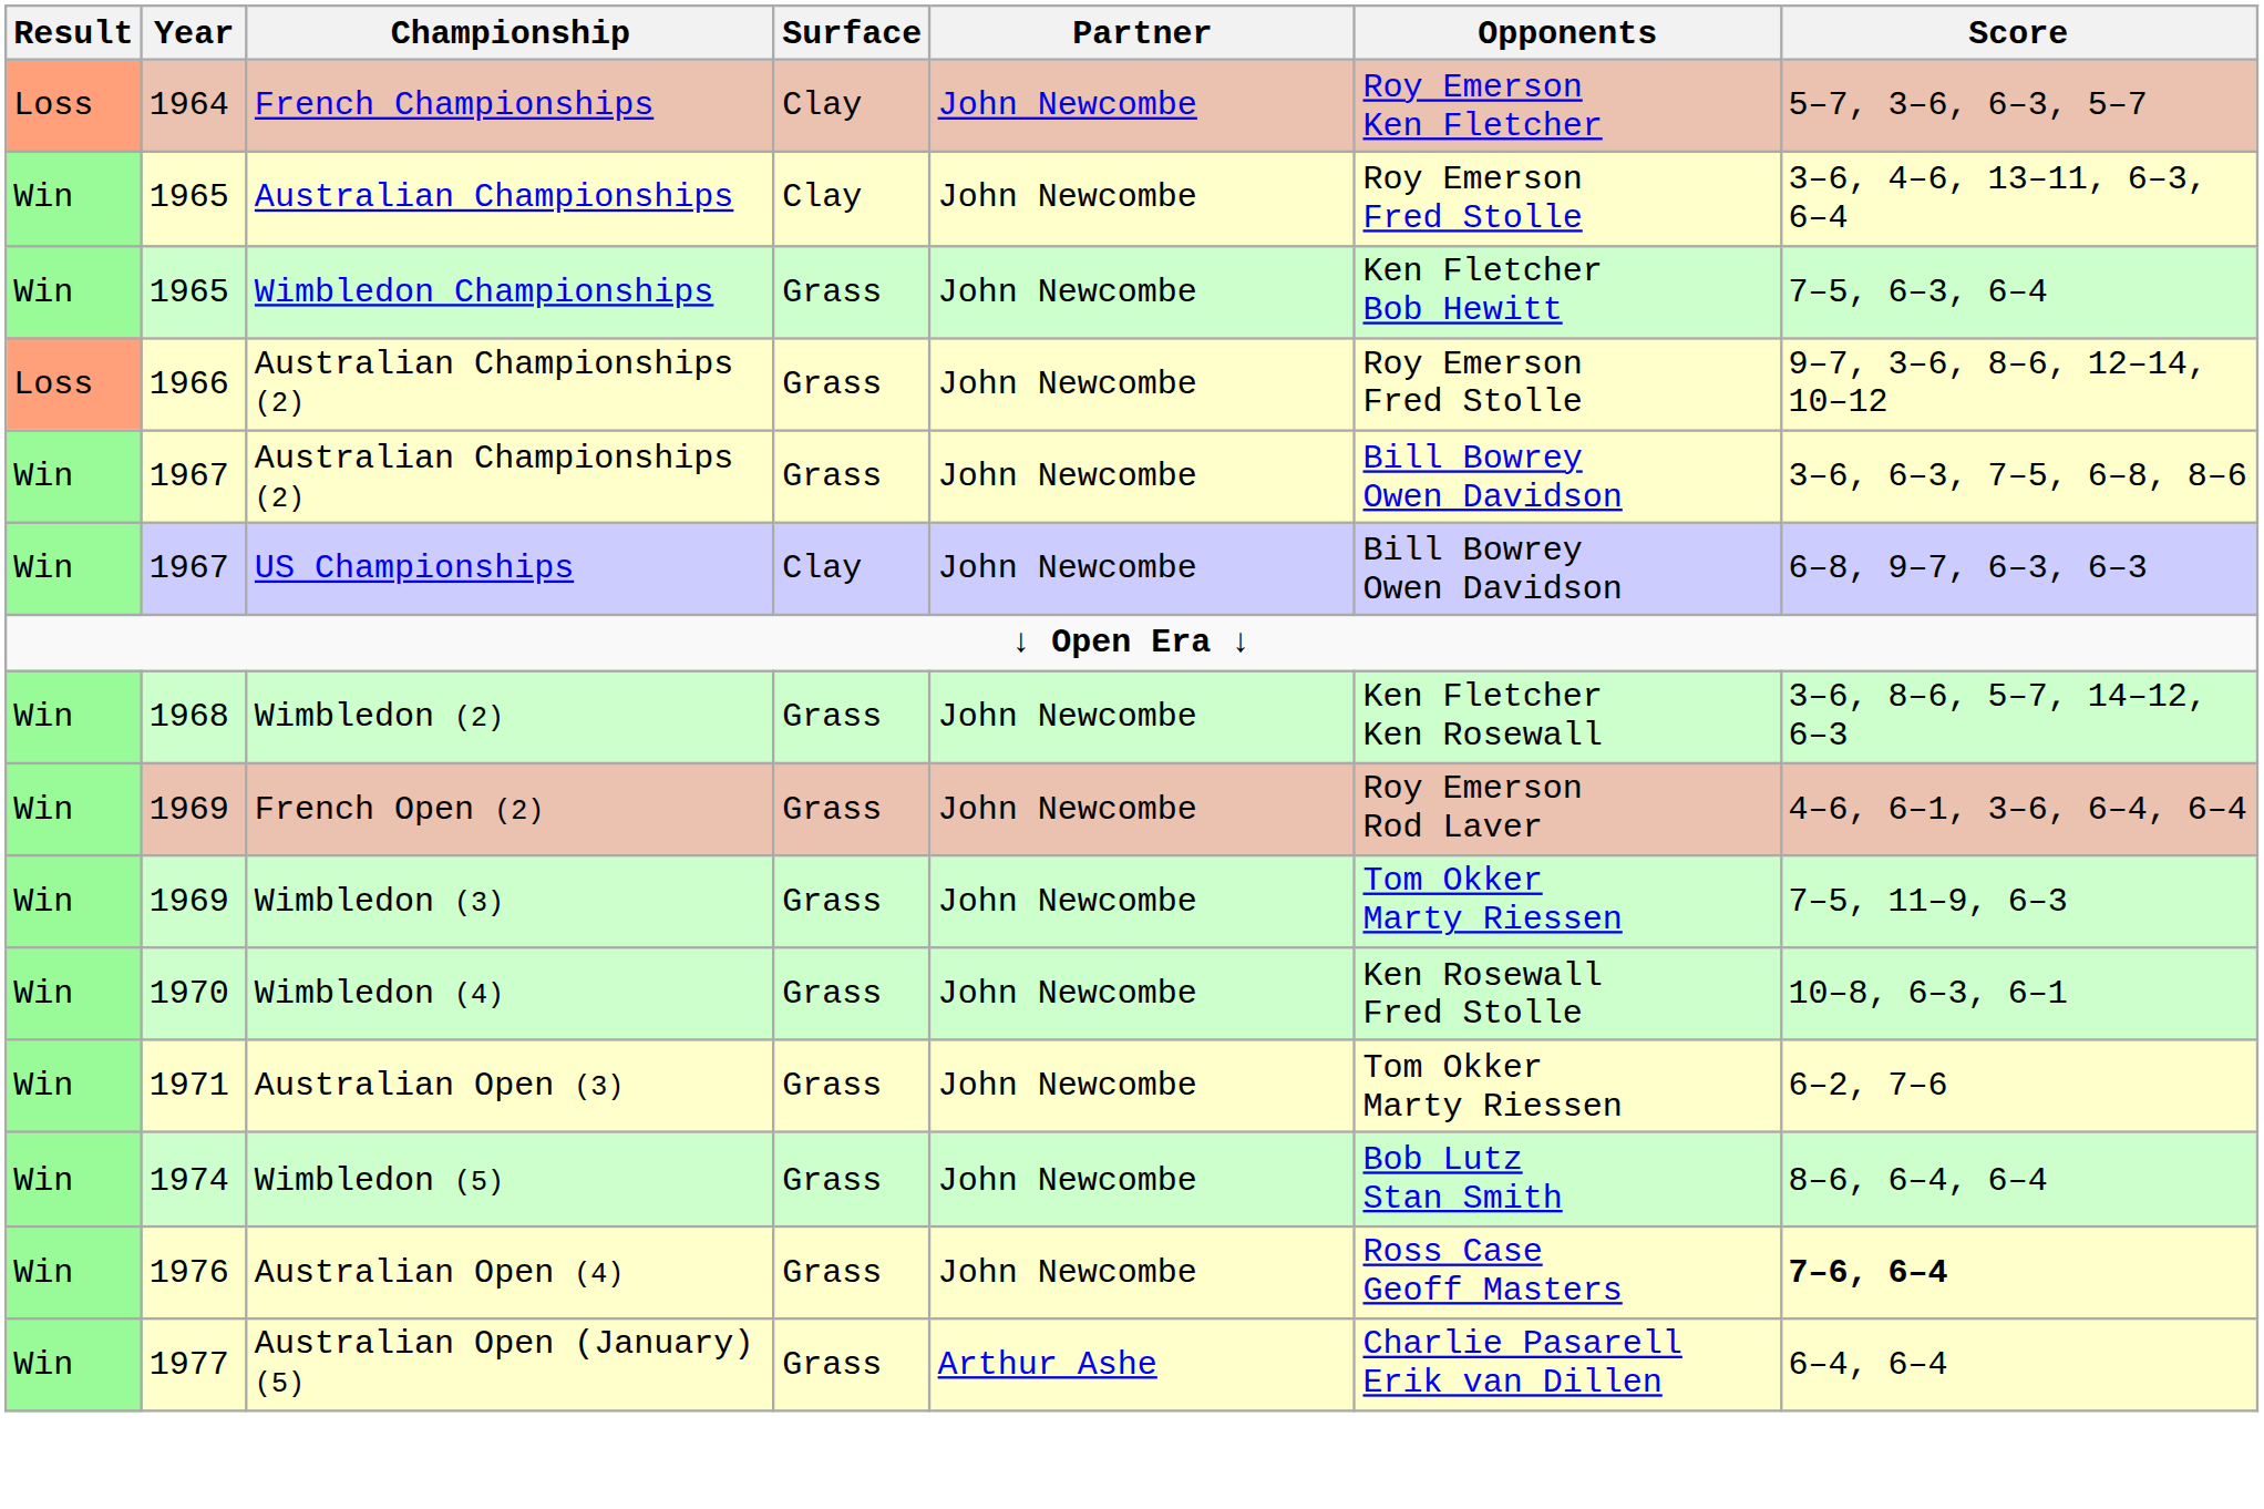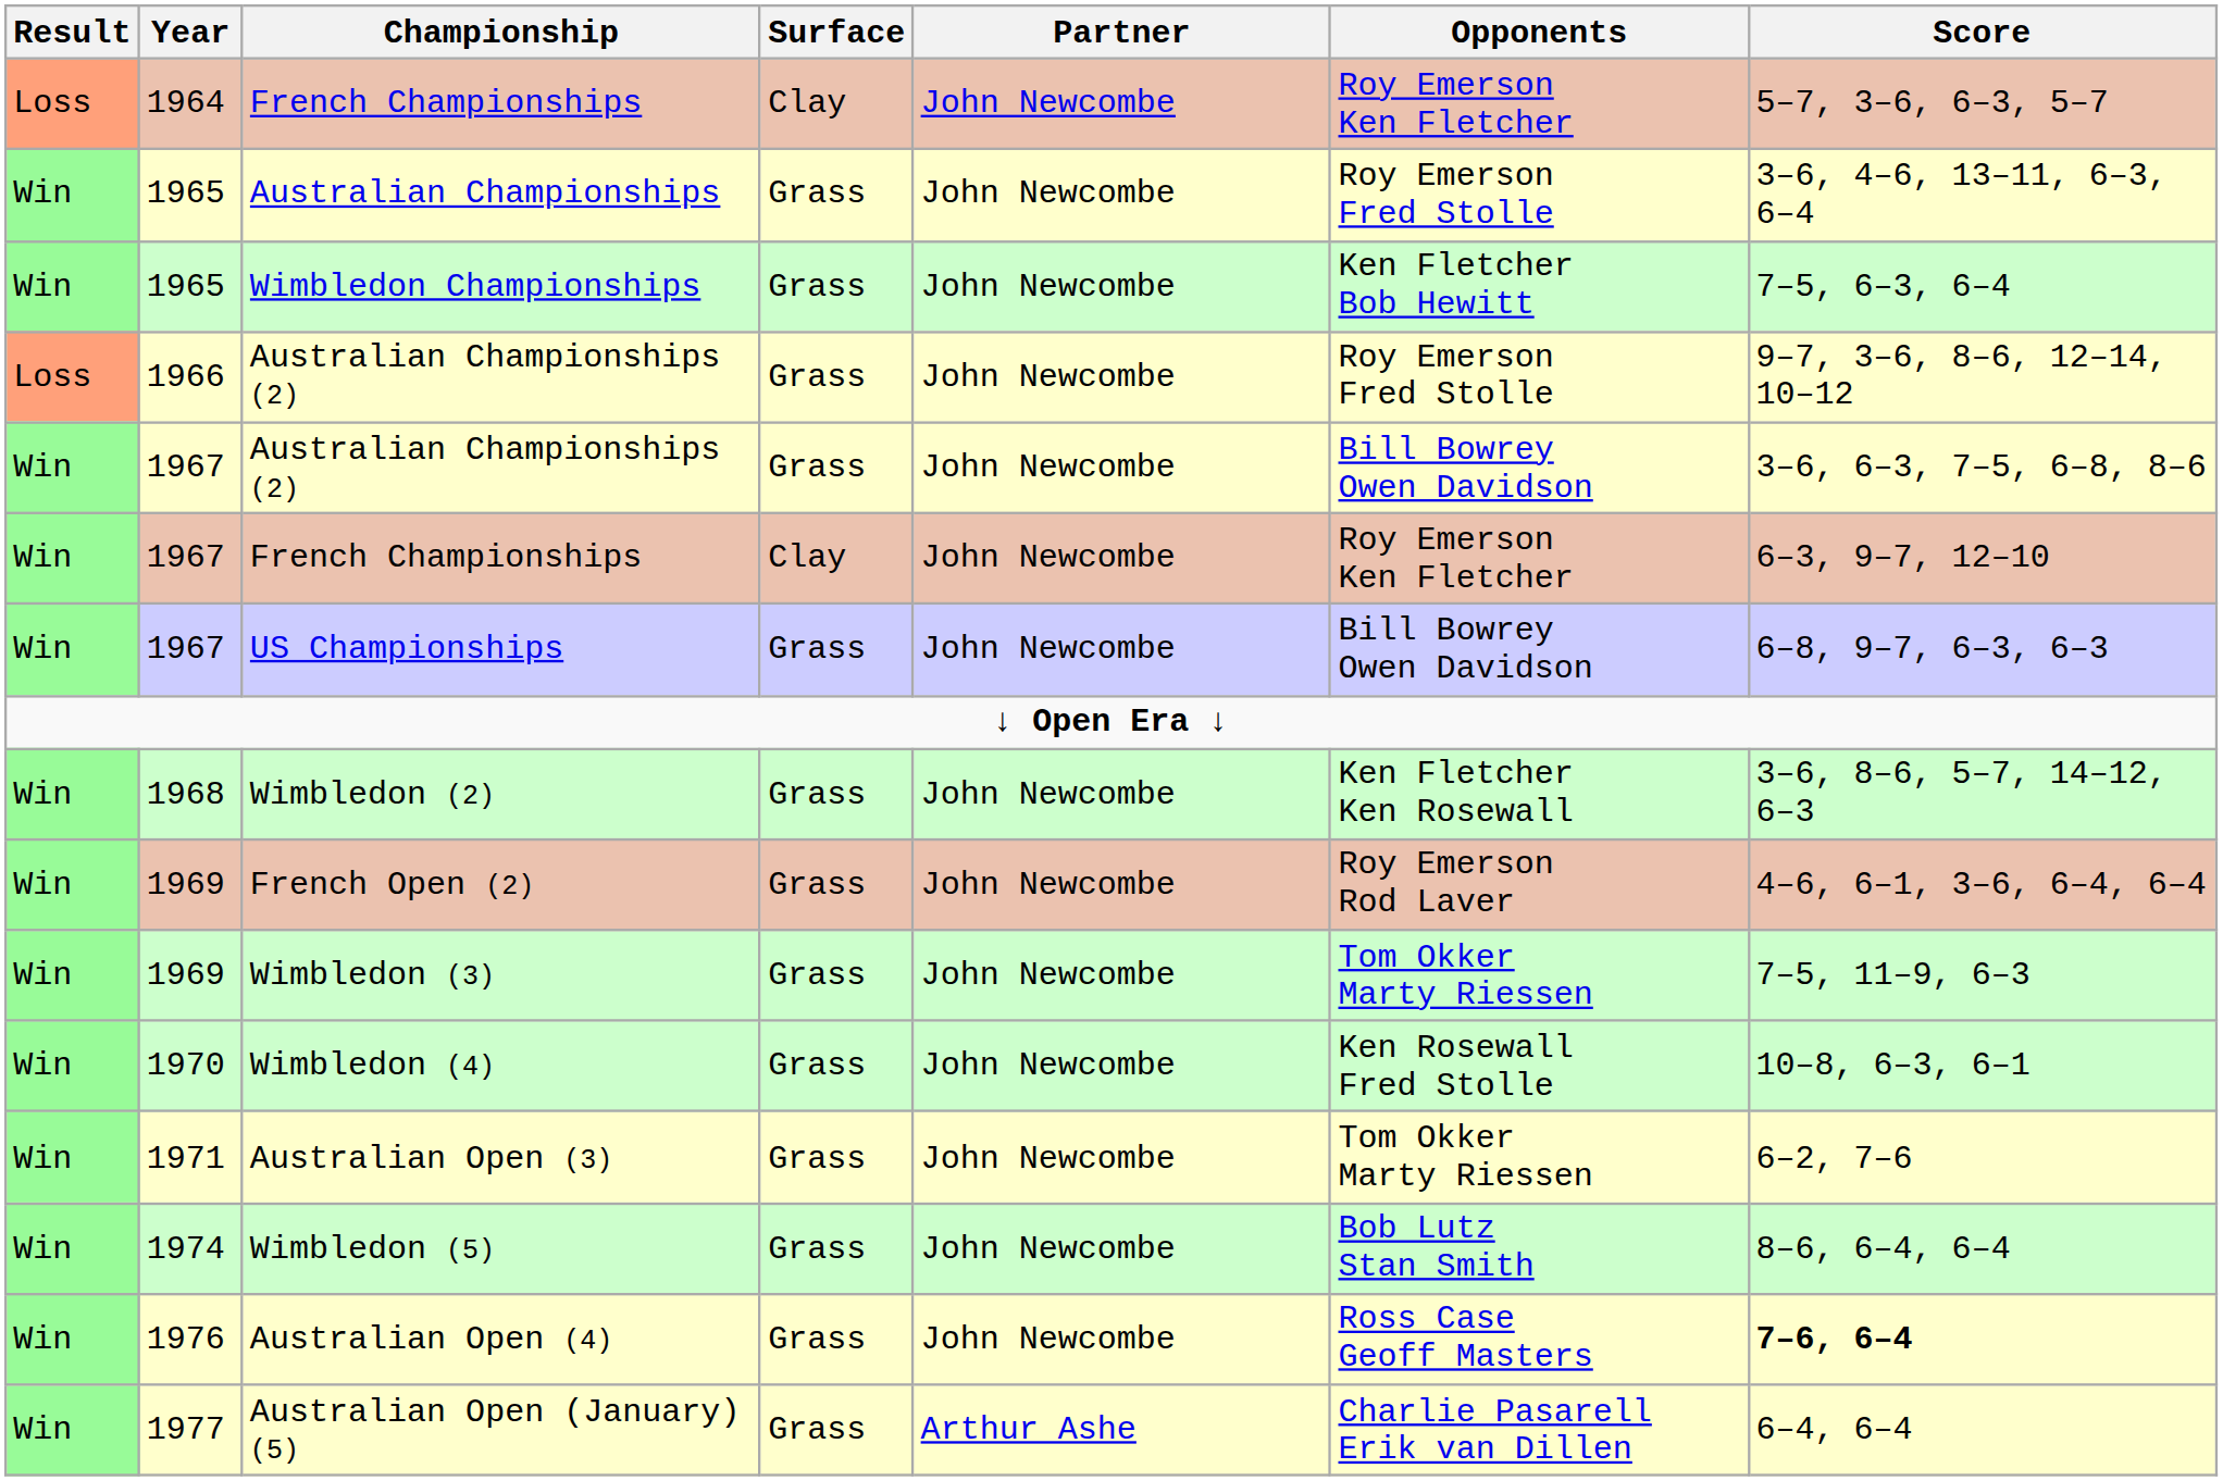 <table class="sortable wikitable">
 <tr>
 <th style="width:40px">Result</th>
 <th style="width:35px">Year</th>
 <th style="width:200px">Championship</th>
 <th style="width:50px">Surface</th>
 <th style="width:160px">Partner</th>
 <th style="width:160px">Opponents</th>
 <th style="width:180px" class="unsortable">Score</th>
 </tr>
 <tr style="background:#ebc2af;">
 <td style="background:#ffa07a;">Loss</td>
 <td>1964</td>
 <td><a href='#'>French Championships</a></td>
 <td>Clay</td>
 <td> <a href='#'>John Newcombe</a></td>
 <td> <a href='#'>Roy Emerson</a><br> <a href='#'>Ken Fletcher</a></td>
 <td>5–7, 3–6, 6–3, 5–7</td>
 </tr>
 <tr style="background:#ffffcc;">
 <td style="background:#98fb98;">Win</td>
 <td>1965</td>
 <td><a href='#'>Australian Championships</a></td>
-<td>Clay</td>
+<td>Grass</td>
 <td> John Newcombe</td>
 <td> Roy Emerson<br> <a href='#'>Fred Stolle</a></td>
 <td>3–6, 4–6, 13–11, 6–3, 6–4</td>
 </tr>
 <tr bgcolor="CCFFCC">
 <td style="background:#98fb98;">Win</td>
 <td>1965</td>
 <td><a href='#'>Wimbledon Championships</a></td>
 <td>Grass</td>
 <td> John Newcombe</td>
 <td> Ken Fletcher<br> <a href='#'>Bob Hewitt</a></td>
 <td>7–5, 6–3, 6–4</td>
 </tr>
 <tr style="background:#ffffcc;">
 <td style="background:#ffa07a;">Loss</td>
 <td>1966</td>
 <td>Australian Championships <small>(2)</small></td>
 <td>Grass</td>
 <td> John Newcombe</td>
 <td> Roy Emerson<br> Fred Stolle</td>
 <td>9–7, 3–6, 8–6, 12–14, 10–12</td>
 </tr>
 <tr style="background:#ffffcc;">
 <td style="background:#98fb98;">Win</td>
 <td>1967</td>
 <td>Australian Championships <small>(2)</small></td>
 <td>Grass</td>
 <td> John Newcombe</td>
 <td> <a href='#'>Bill Bowrey</a><br> <a href='#'>Owen Davidson</a></td>
 <td>3–6, 6–3, 7–5, 6–8, 8–6</td>
 </tr>
+<tr style="background:#ebc2af;">
+<td style="background:#98fb98;">Win</td>
+<td>1967</td>
+<td>French Championships</td>
+<td>Clay</td>
+<td> John Newcombe</td>
+<td> Roy Emerson<br> Ken Fletcher</td>
+<td>6–3, 9–7, 12–10</td>
+</tr>
 <tr style="background:#ccccff;">
 <td style="background:#98fb98;">Win</td>
 <td>1967</td>
 <td><a href='#'>US Championships</a></td>
-<td>Clay</td>
+<td>Grass</td>
 <td> John Newcombe</td>
 <td> Bill Bowrey<br> Owen Davidson</td>
 <td>6–8, 9–7, 6–3, 6–3</td>
 </tr>
 <tr>
 <td align=center colspan=7><strong>↓ Open Era ↓</strong></td>
 </tr>
 <tr style="background:#cfc;">
 <td style="background:#98fb98;">Win</td>
 <td>1968</td>
 <td>Wimbledon <small>(2)</small></td>
 <td>Grass</td>
 <td> John Newcombe</td>
 <td> Ken Fletcher<br> Ken Rosewall</td>
 <td>3–6, 8–6, 5–7, 14–12, 6–3</td>
 </tr>
 <tr style="background:#ebc2af;">
 <td style="background:#98fb98;">Win</td>
 <td>1969</td>
 <td>French Open <small>(2)</small></td>
 <td>Grass</td>
 <td> John Newcombe</td>
 <td> Roy Emerson<br> Rod Laver</td>
 <td>4–6, 6–1, 3–6, 6–4, 6–4</td>
 </tr>
 <tr style="background:#cfc;">
 <td style="background:#98fb98;">Win</td>
 <td>1969</td>
 <td>Wimbledon <small>(3)</small></td>
 <td>Grass</td>
 <td> John Newcombe</td>
 <td> <a href='#'>Tom Okker</a><br> <a href='#'>Marty Riessen</a></td>
 <td>7–5, 11–9, 6–3</td>
 </tr>
 <tr style="background:#cfc;">
 <td style="background:#98fb98;">Win</td>
 <td>1970</td>
 <td>Wimbledon <small>(4)</small></td>
 <td>Grass</td>
 <td> John Newcombe</td>
 <td> Ken Rosewall<br> Fred Stolle</td>
 <td>10–8, 6–3, 6–1</td>
 </tr>
 <tr style="background:#ffffcc;">
 <td style="background:#98fb98;">Win</td>
 <td>1971</td>
 <td>Australian Open <small>(3)</small></td>
 <td>Grass</td>
 <td> John Newcombe</td>
 <td> Tom Okker<br> Marty Riessen</td>
 <td>6–2, 7–6</td>
 </tr>
 <tr style="background:#cfc;">
 <td style="background:#98fb98;">Win</td>
 <td>1974</td>
 <td>Wimbledon <small>(5)</small></td>
 <td>Grass</td>
 <td> John Newcombe</td>
 <td> <a href='#'>Bob Lutz</a><br> <a href='#'>Stan Smith</a></td>
 <td>8–6, 6–4, 6–4</td>
 </tr>
 <tr style="background:#ffffcc;">
 <td style="background:#98fb98;">Win</td>
 <td>1976</td>
 <td>Australian Open <small>(4)</small></td>
 <td>Grass</td>
 <td> John Newcombe</td>
 <td> <a href='#'>Ross Case</a><br> <a href='#'>Geoff Masters</a></td>
 <td><strong>7–6, 6–4</strong></td>
 </tr>
 <tr style="background:#ffffcc;">
 <td style="background:#98fb98;">Win</td>
 <td>1977</td>
 <td>Australian Open (January) <small>(5)</small></td>
 <td>Grass</td>
 <td> <a href='#'>Arthur Ashe</a></td>
 <td> <a href='#'>Charlie Pasarell</a><br> <a href='#'>Erik van Dillen</a></td>
 <td>6–4, 6–4</td>
 </tr>
 </table>
